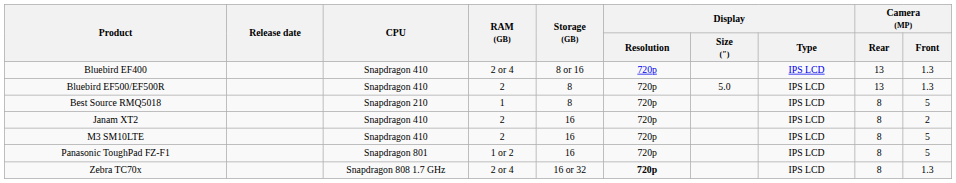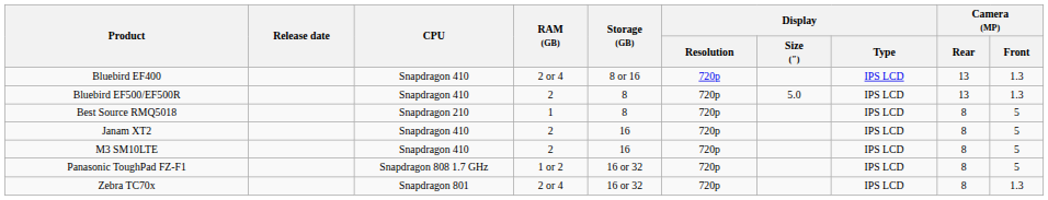 <table class="wikitable sortable" style="font-size: small; text-align: center; width: 100%;">
 <tr>
 <th rowspan="2" width="23%">Product</th>
 <th rowspan="2" width="10%">Release date</th>
 <th rowspan="2" width="15%">CPU</th>
 <th rowspan="2" width="7%">RAM<br><small>(GB)</small></th>
 <th rowspan="2" width="7%">Storage<br><small>(GB)</small></th>
 <th colspan="3">Display</th>
 <th colspan="2">Camera<br><small>(MP)</small></th>
 </tr>
 <tr>
 <th width="9%">Resolution</th>
 <th width="7%">Size<br><small>(″)</small></th>
 <th width="10%">Type</th>
 <th width="5%">Rear</th>
 <th width="5%">Front</th>
 </tr>
 <tr>
 <td>Bluebird EF400</td>
 <td></td>
 <td>Snapdragon 410</td>
 <td>2 or 4</td>
 <td>8 or 16</td>
 <td><a href='#'>720p</a></td>
 <td></td>
 <td><a href='#'>IPS LCD</a></td>
 <td>13</td>
 <td>1.3</td>
 </tr>
 <tr>
 <td>Bluebird EF500/EF500R</td>
 <td></td>
 <td>Snapdragon 410</td>
 <td>2</td>
 <td>8</td>
 <td>720p</td>
 <td>5.0</td>
 <td>IPS LCD</td>
 <td>13</td>
 <td>1.3</td>
 </tr>
 <tr>
 <td>Best Source RMQ5018</td>
 <td></td>
 <td>Snapdragon 210</td>
 <td>1</td>
 <td>8</td>
 <td>720p</td>
 <td></td>
 <td>IPS LCD</td>
 <td>8</td>
 <td>5</td>
 </tr>
 <tr>
 <td>Janam XT2</td>
 <td></td>
 <td>Snapdragon 410</td>
 <td>2</td>
 <td>16</td>
 <td>720p</td>
 <td></td>
 <td>IPS LCD</td>
 <td>8</td>
-<td>2</td>
+<td>5</td>
 </tr>
 <tr>
 <td>M3 SM10LTE</td>
 <td></td>
 <td>Snapdragon 410</td>
 <td>2</td>
 <td>16</td>
 <td>720p</td>
 <td></td>
 <td>IPS LCD</td>
 <td>8</td>
 <td>5</td>
 </tr>
 <tr>
 <td>Panasonic ToughPad FZ-F1</td>
 <td></td>
-<td>Snapdragon 801</td>
+<td>Snapdragon 808 1.7 GHz</td>
 <td>1 or 2</td>
-<td>16</td>
+<td>16 or 32</td>
 <td>720p</td>
 <td></td>
 <td>IPS LCD</td>
 <td>8</td>
 <td>5</td>
 </tr>
 <tr>
 <td>Zebra TC70x</td>
 <td></td>
-<td>Snapdragon 808 1.7 GHz</td>
+<td>Snapdragon 801</td>
 <td>2 or 4</td>
 <td>16 or 32</td>
-<td><strong>720p</strong></td>
+<td>720p</td>
 <td></td>
 <td>IPS LCD</td>
 <td>8</td>
 <td>1.3</td>
 </tr>
 </table>
